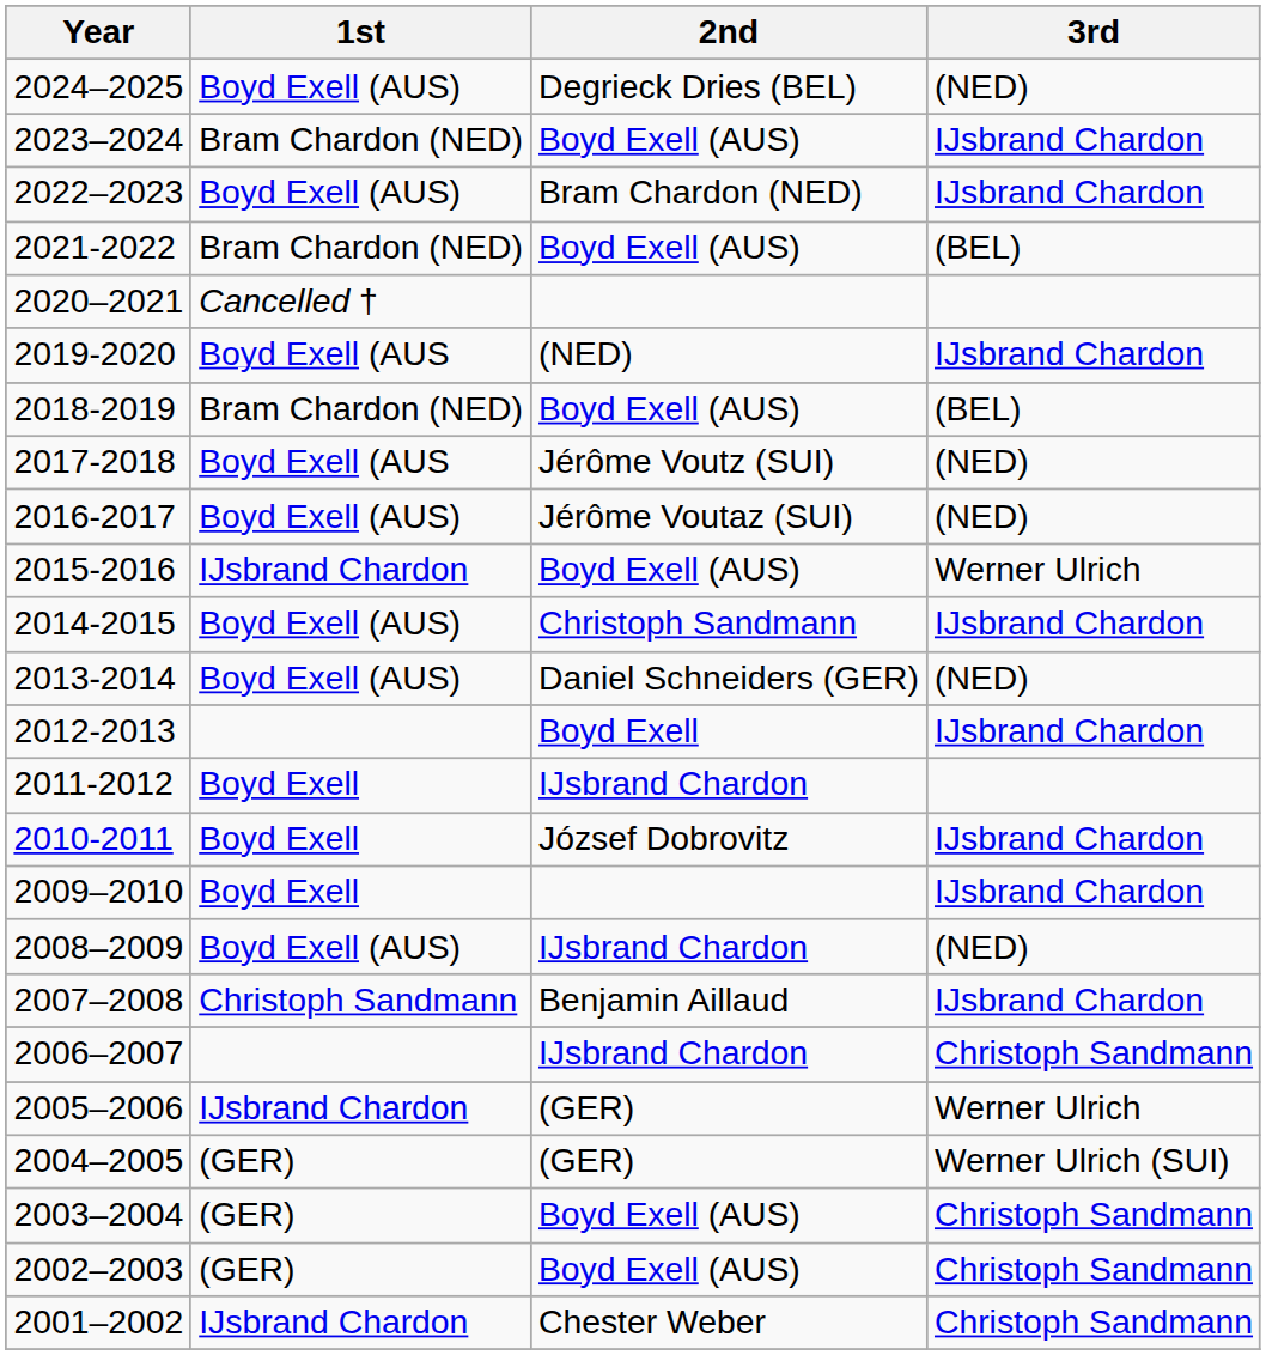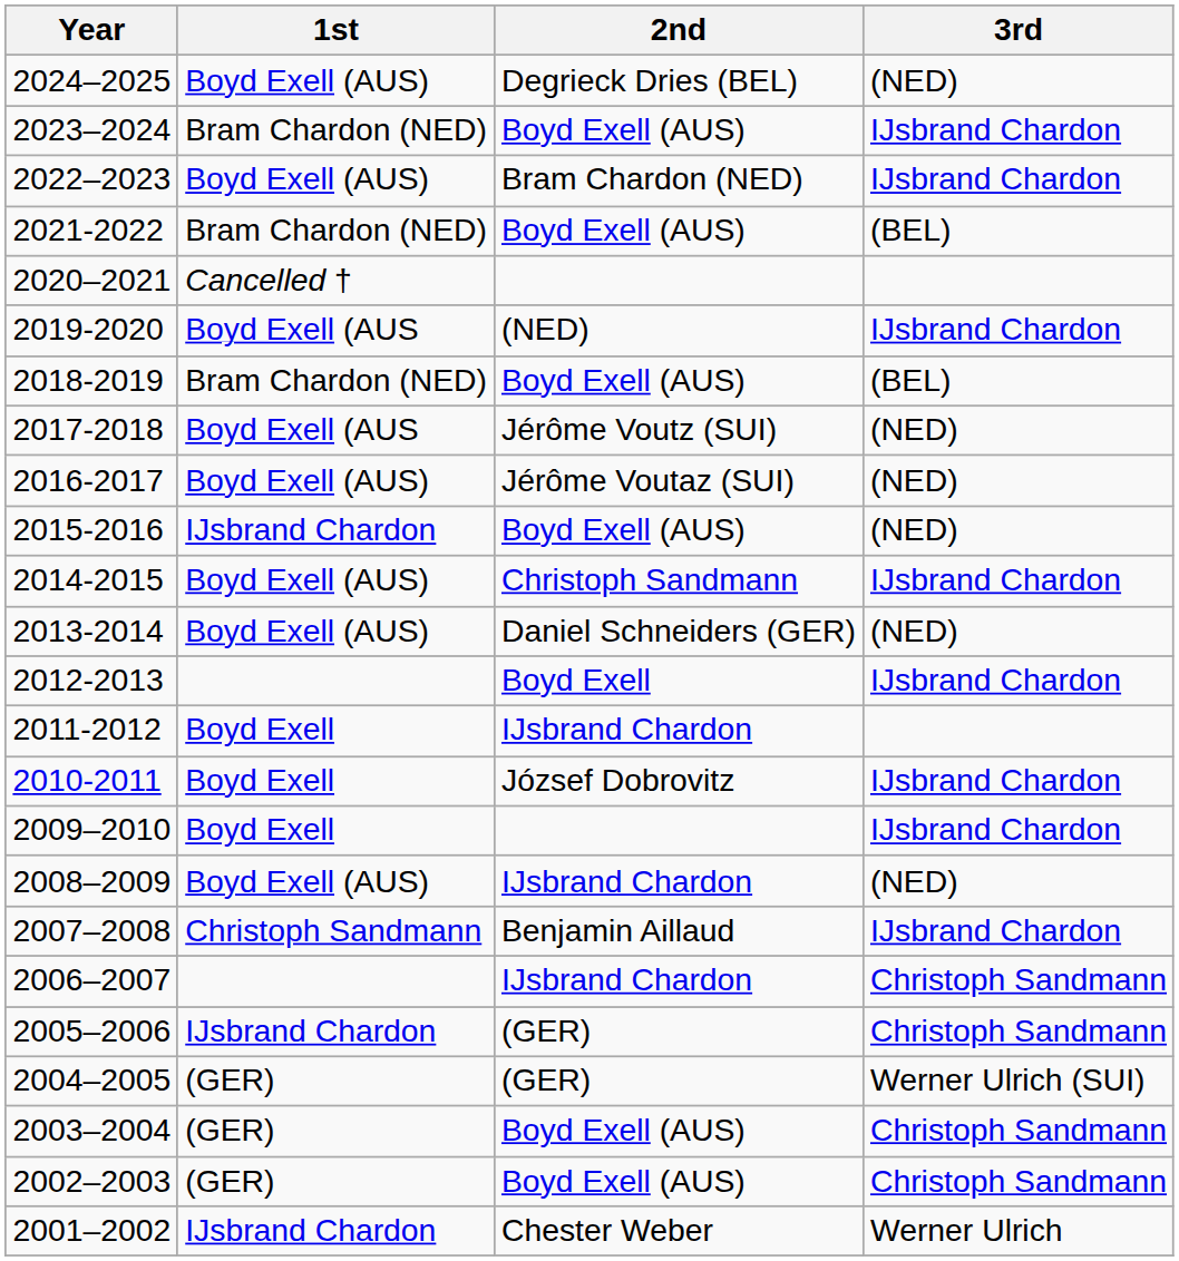 <table class="wikitable sortable plainrowheaders">
 <tr>
 <th scope="col">Year</th>
 <th scope="col">1st</th>
 <th scope="col" class="unsortable">2nd</th>
 <th scope="col" class="unsortable">3rd</th>
 </tr>
 <tr>
 <td>2024–2025</td>
 <td><a href='#'>Boyd Exell</a> (AUS)</td>
 <td>Degrieck Dries (BEL)</td>
 <td> (NED)</td>
 </tr>
 <tr>
 <td>2023–2024</td>
 <td>Bram Chardon (NED)</td>
 <td><a href='#'>Boyd Exell</a> (AUS)</td>
 <td><a href='#'>IJsbrand Chardon</a> </td>
 </tr>
 <tr>
 <td>2022–2023</td>
 <td><a href='#'>Boyd Exell</a> (AUS)</td>
 <td>Bram Chardon (NED)</td>
 <td><a href='#'>IJsbrand Chardon</a> </td>
 </tr>
 <tr>
 <td>2021-2022</td>
 <td>Bram Chardon (NED)</td>
 <td><a href='#'>Boyd Exell</a> (AUS)</td>
 <td> (BEL)</td>
 </tr>
 <tr>
 <td>2020–2021</td>
 <td><em>Cancelled</em> †</td>
 <td></td>
 <td></td>
 </tr>
 <tr>
 <td>2019-2020</td>
 <td><a href='#'>Boyd Exell</a> (AUS</td>
 <td> (NED)</td>
 <td><a href='#'>IJsbrand Chardon</a> </td>
 </tr>
 <tr>
 <td>2018-2019</td>
 <td>Bram Chardon (NED)</td>
 <td><a href='#'>Boyd Exell</a> (AUS)</td>
 <td> (BEL)</td>
 </tr>
 <tr>
 <td>2017-2018</td>
 <td><a href='#'>Boyd Exell</a> (AUS</td>
 <td>Jérôme Voutz (SUI)</td>
 <td> (NED)</td>
 </tr>
 <tr>
 <td>2016-2017</td>
 <td><a href='#'>Boyd Exell</a> (AUS)</td>
 <td>Jérôme Voutaz (SUI)</td>
 <td> (NED)</td>
 </tr>
 <tr>
 <td>2015-2016</td>
 <td><a href='#'>IJsbrand Chardon</a> </td>
 <td><a href='#'>Boyd Exell</a> (AUS)</td>
-<td>Werner Ulrich </td>
+<td> (NED)</td>
 </tr>
 <tr>
 <td>2014-2015</td>
 <td><a href='#'>Boyd Exell</a> (AUS)</td>
 <td><a href='#'>Christoph Sandmann</a> </td>
 <td><a href='#'>IJsbrand Chardon</a> </td>
 </tr>
 <tr>
 <td>2013-2014</td>
 <td><a href='#'>Boyd Exell</a> (AUS)</td>
 <td>Daniel Schneiders (GER)</td>
 <td> (NED)</td>
 </tr>
 <tr>
 <td>2012-2013</td>
 <td> </td>
 <td><a href='#'>Boyd Exell</a> </td>
 <td><a href='#'>IJsbrand Chardon</a> </td>
 </tr>
 <tr>
 <td>2011-2012</td>
 <td><a href='#'>Boyd Exell</a> </td>
 <td><a href='#'>IJsbrand Chardon</a> </td>
 <td> </td>
 </tr>
 <tr>
 <td><a href='#'>2010-2011</a></td>
 <td><a href='#'>Boyd Exell</a> </td>
 <td>József Dobrovitz </td>
 <td><a href='#'>IJsbrand Chardon</a> </td>
 </tr>
 <tr>
 <td>2009–2010</td>
 <td><a href='#'>Boyd Exell</a> </td>
 <td> </td>
 <td><a href='#'>IJsbrand Chardon</a> </td>
 </tr>
 <tr>
 <td>2008–2009</td>
 <td><a href='#'>Boyd Exell</a> (AUS)</td>
 <td><a href='#'>IJsbrand Chardon</a> </td>
 <td> (NED)</td>
 </tr>
 <tr>
 <td>2007–2008</td>
 <td><a href='#'>Christoph Sandmann</a> </td>
 <td>Benjamin Aillaud </td>
 <td><a href='#'>IJsbrand Chardon</a> </td>
 </tr>
 <tr>
 <td>2006–2007</td>
 <td> </td>
 <td><a href='#'>IJsbrand Chardon</a> </td>
 <td><a href='#'>Christoph Sandmann</a> </td>
 </tr>
 <tr>
 <td>2005–2006</td>
 <td><a href='#'>IJsbrand Chardon</a> </td>
 <td> (GER)</td>
-<td>Werner Ulrich </td>
+<td><a href='#'>Christoph Sandmann</a> </td>
 </tr>
 <tr>
 <td>2004–2005</td>
 <td> (GER)</td>
 <td> (GER)</td>
 <td>Werner Ulrich (SUI)</td>
 </tr>
 <tr>
 <td>2003–2004</td>
 <td> (GER)</td>
 <td><a href='#'>Boyd Exell</a> (AUS)</td>
 <td><a href='#'>Christoph Sandmann</a> </td>
 </tr>
 <tr>
 <td>2002–2003</td>
 <td> (GER)</td>
 <td><a href='#'>Boyd Exell</a> (AUS)</td>
 <td><a href='#'>Christoph Sandmann</a> </td>
 </tr>
 <tr>
 <td>2001–2002</td>
 <td><a href='#'>IJsbrand Chardon</a> </td>
 <td>Chester Weber </td>
-<td><a href='#'>Christoph Sandmann</a> </td>
+<td>Werner Ulrich </td>
 </tr>
 </table>
